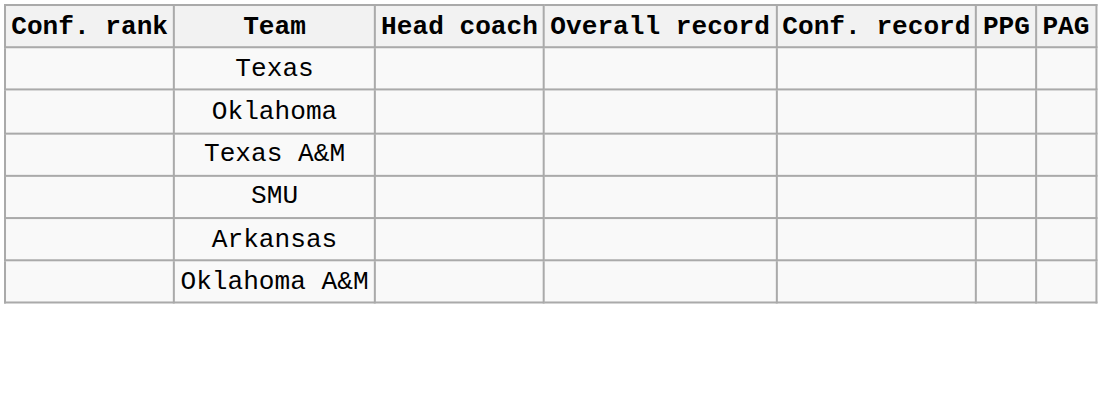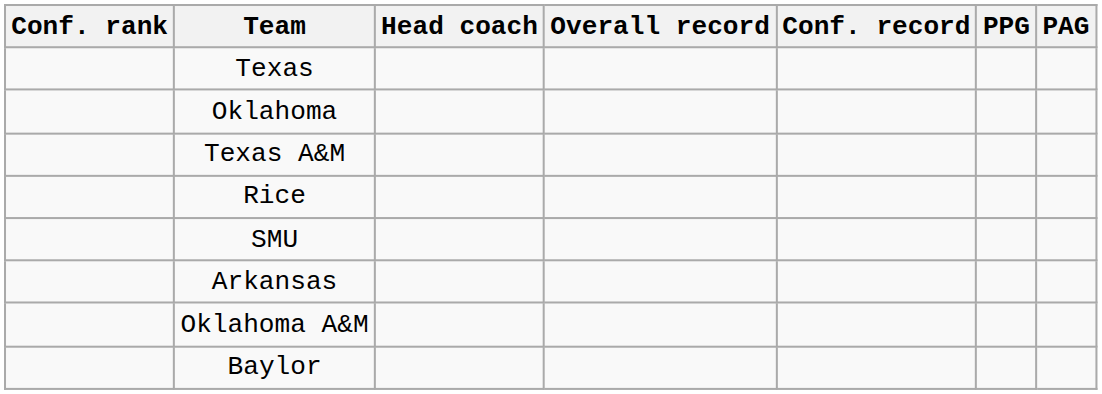 <table class="wikitable sortable" style="text-align:center">
 <tr>
 <th scope="col">Conf. rank</th>
 <th scope="col">Team</th>
 <th scope="col">Head coach</th>
 <th scope="col">Overall record</th>
 <th scope="col">Conf. record</th>
 <th scope="col">PPG</th>
 <th scope="col">PAG</th>
 </tr>
 <tr>
 <td></td>
 <td>Texas</td>
 <td></td>
 <td></td>
 <td></td>
 <td></td>
 <td></td>
 </tr>
 <tr>
 <td></td>
 <td>Oklahoma</td>
 <td></td>
 <td></td>
 <td></td>
 <td></td>
 <td></td>
 </tr>
 <tr>
 <td></td>
 <td>Texas A&M</td>
 <td></td>
 <td></td>
 <td></td>
 <td></td>
 <td></td>
 </tr>
 <tr>
 <td></td>
+<td>Rice</td>
+<td></td>
+<td></td>
+<td></td>
+<td></td>
+<td></td>
+</tr>
+<tr>
+<td></td>
 <td>SMU</td>
 <td></td>
 <td></td>
 <td></td>
 <td></td>
 <td></td>
 </tr>
 <tr>
 <td></td>
 <td>Arkansas</td>
 <td></td>
 <td></td>
 <td></td>
 <td></td>
 <td></td>
 </tr>
 <tr>
 <td></td>
 <td>Oklahoma A&M</td>
 <td></td>
 <td></td>
 <td></td>
 <td></td>
 <td></td>
 </tr>
+<tr>
+<td></td>
+<td>Baylor</td>
+<td></td>
+<td></td>
+<td></td>
+<td></td>
+<td></td>
+</tr>
 </table>
